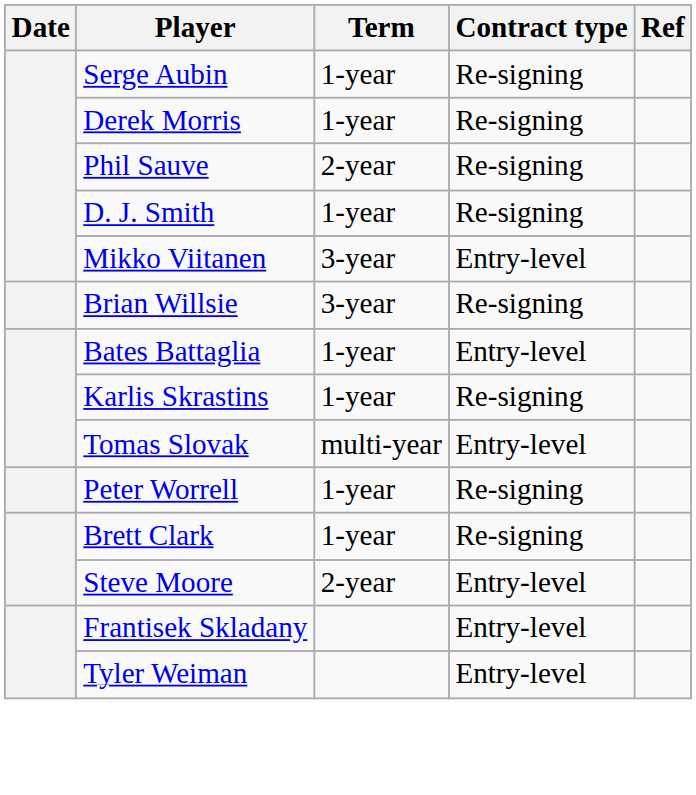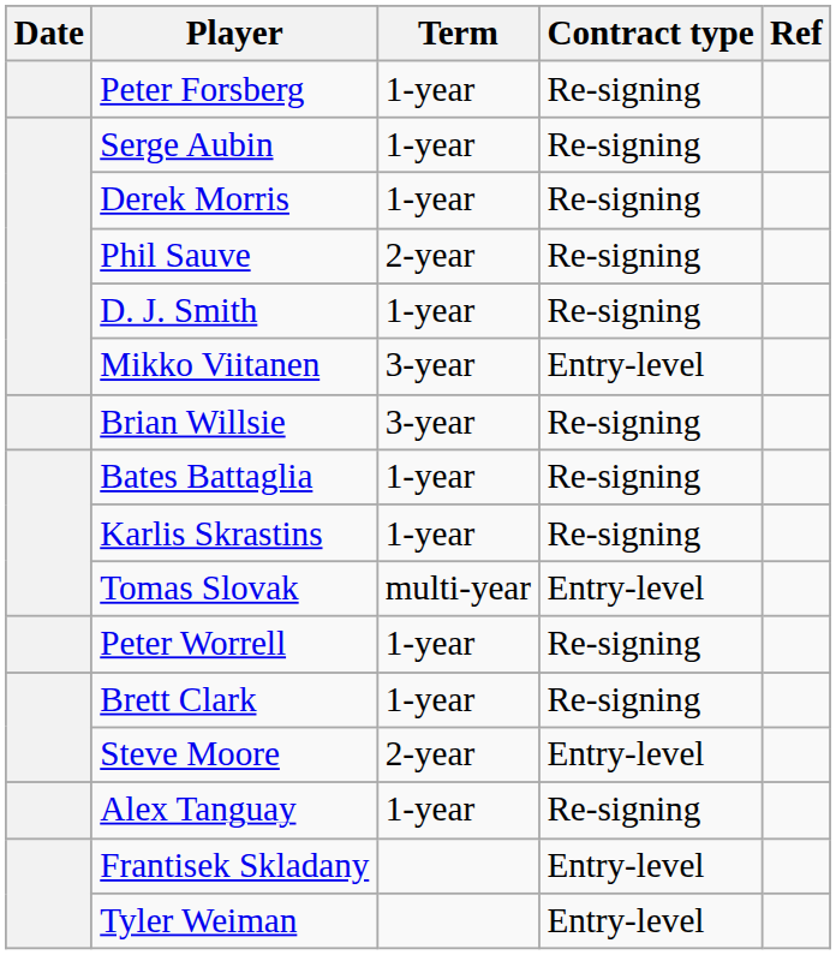 <table class="wikitable plainrowheaders">
 <tr style="background:#ddd; text-align:center;">
 <th>Date</th>
 <th>Player</th>
 <th>Term</th>
 <th>Contract type</th>
 <th>Ref</th>
+</tr>
+<tr>
+<th scope="row"></th>
+<td><a href='#'>Peter Forsberg</a></td>
+<td>1-year</td>
+<td>Re-signing</td>
+<td></td>
 </tr>
 <tr>
 <th scope="row" rowspan=5></th>
 <td><a href='#'>Serge Aubin</a></td>
 <td>1-year</td>
 <td>Re-signing</td>
 <td></td>
 </tr>
 <tr>
 <td><a href='#'>Derek Morris</a></td>
 <td>1-year</td>
 <td>Re-signing</td>
 <td></td>
 </tr>
 <tr>
 <td><a href='#'>Phil Sauve</a></td>
 <td>2-year</td>
 <td>Re-signing</td>
 <td></td>
 </tr>
 <tr>
 <td><a href='#'>D. J. Smith</a></td>
 <td>1-year</td>
 <td>Re-signing</td>
 <td></td>
 </tr>
 <tr>
 <td><a href='#'>Mikko Viitanen</a></td>
 <td>3-year</td>
 <td>Entry-level</td>
 <td></td>
 </tr>
 <tr>
 <th scope="row"></th>
 <td><a href='#'>Brian Willsie</a></td>
 <td>3-year</td>
 <td>Re-signing</td>
 <td></td>
 </tr>
 <tr>
 <th scope="row" rowspan=3></th>
 <td><a href='#'>Bates Battaglia</a></td>
 <td>1-year</td>
-<td>Entry-level</td>
+<td>Re-signing</td>
 <td></td>
 </tr>
 <tr>
 <td><a href='#'>Karlis Skrastins</a></td>
 <td>1-year</td>
 <td>Re-signing</td>
 <td></td>
 </tr>
 <tr>
 <td><a href='#'>Tomas Slovak</a></td>
 <td>multi-year</td>
 <td>Entry-level</td>
 <td></td>
 </tr>
 <tr>
 <th scope="row"></th>
 <td><a href='#'>Peter Worrell</a></td>
 <td>1-year</td>
 <td>Re-signing</td>
 <td></td>
 </tr>
 <tr>
 <th scope="row" rowspan=2></th>
 <td><a href='#'>Brett Clark</a></td>
 <td>1-year</td>
 <td>Re-signing</td>
 <td></td>
 </tr>
 <tr>
 <td><a href='#'>Steve Moore</a></td>
 <td>2-year</td>
 <td>Entry-level</td>
 <td></td>
 </tr>
 <tr>
+<th scope="row"></th>
+<td><a href='#'>Alex Tanguay</a></td>
+<td>1-year</td>
+<td>Re-signing</td>
+<td></td>
+</tr>
+<tr>
 <th scope="row" rowspan=2></th>
 <td><a href='#'>Frantisek Skladany</a></td>
 <td></td>
 <td>Entry-level</td>
 <td></td>
 </tr>
 <tr>
 <td><a href='#'>Tyler Weiman</a></td>
 <td></td>
 <td>Entry-level</td>
 <td></td>
 </tr>
 </table>
